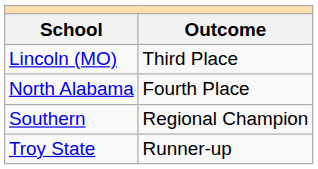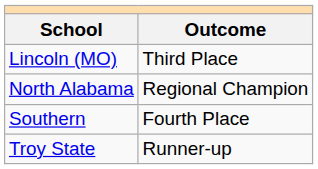 <table class="wikitable" style="float:left; margin-right:1em;">
 <tr>
 <th colspan="3" style="background:#ffdead;"></th>
 </tr>
 <tr>
 <th>School</th>
 <th>Outcome</th>
 </tr>
 <tr>
 <td><a href='#'>Lincoln (MO)</a></td>
 <td>Third Place</td>
 </tr>
 <tr>
 <td><a href='#'>North Alabama</a></td>
-<td>Fourth Place</td>
+<td>Regional Champion</td>
 </tr>
 <tr>
 <td><a href='#'>Southern</a></td>
-<td>Regional Champion</td>
+<td>Fourth Place</td>
 </tr>
 <tr>
 <td><a href='#'>Troy State</a></td>
 <td>Runner-up</td>
 </tr>
 </table>
